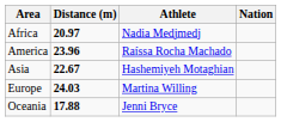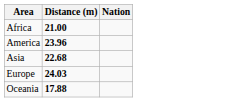 <table class="wikitable">
 <tr>
 <th>Area</th>
 <th>Distance (m)</th>
-<th>Athlete</th>
 <th>Nation</th>
 </tr>
 <tr>
 <td>Africa</td>
-<td><strong>20.97</strong></td>
-<td><a href='#'>Nadia Medjmedj</a></td>
+<td><strong>21.00</strong></td>
 <td></td>
 </tr>
 <tr>
 <td>America</td>
 <td><strong>23.96</strong></td>
-<td><a href='#'>Raíssa Rocha Machado</a></td>
 <td></td>
 </tr>
 <tr>
 <td>Asia</td>
-<td><strong>22.67</strong></td>
-<td><a href='#'>Hashemiyeh Motaghian</a></td>
+<td><strong>22.68</strong></td>
 <td></td>
 </tr>
 <tr>
 <td>Europe</td>
 <td><strong>24.03</strong> </td>
-<td><a href='#'>Martina Willing</a></td>
 <td></td>
 </tr>
 <tr>
 <td>Oceania</td>
 <td><strong>17.88</strong></td>
-<td><a href='#'>Jenni Bryce</a></td>
 <td></td>
 </tr>
 </table>
